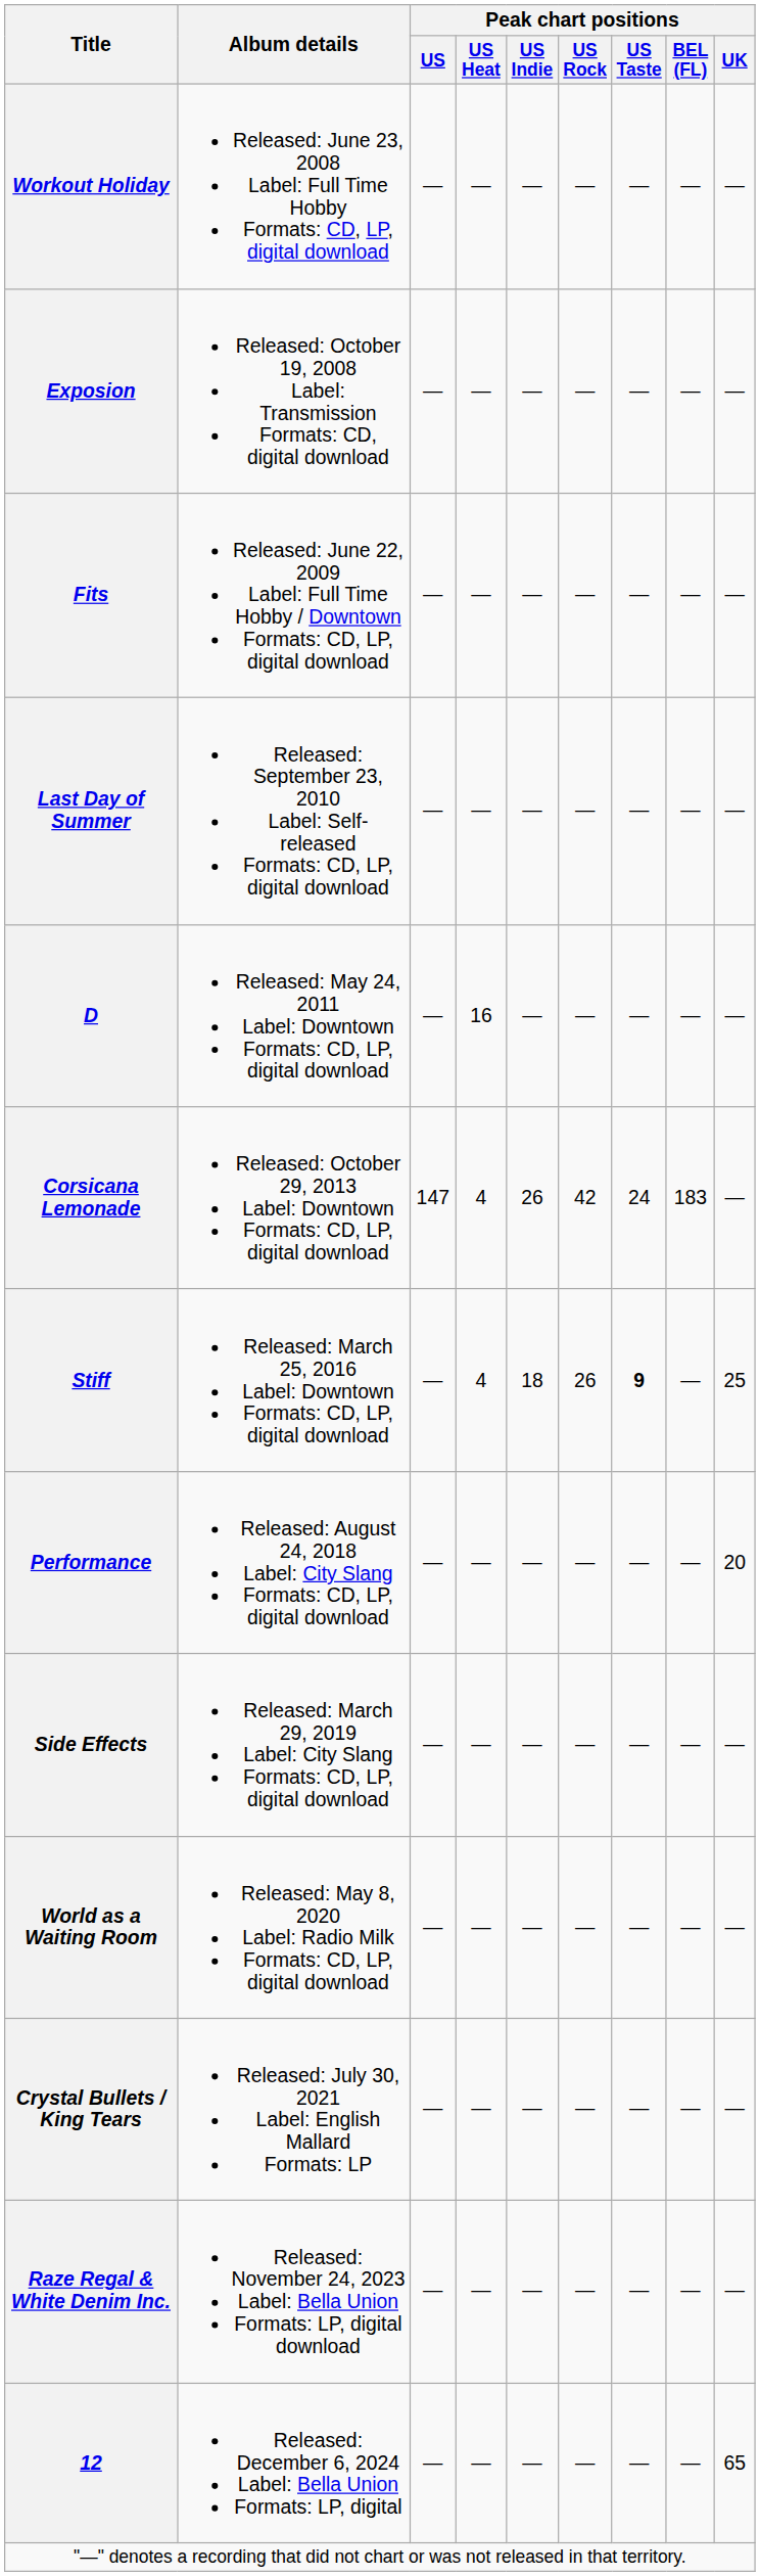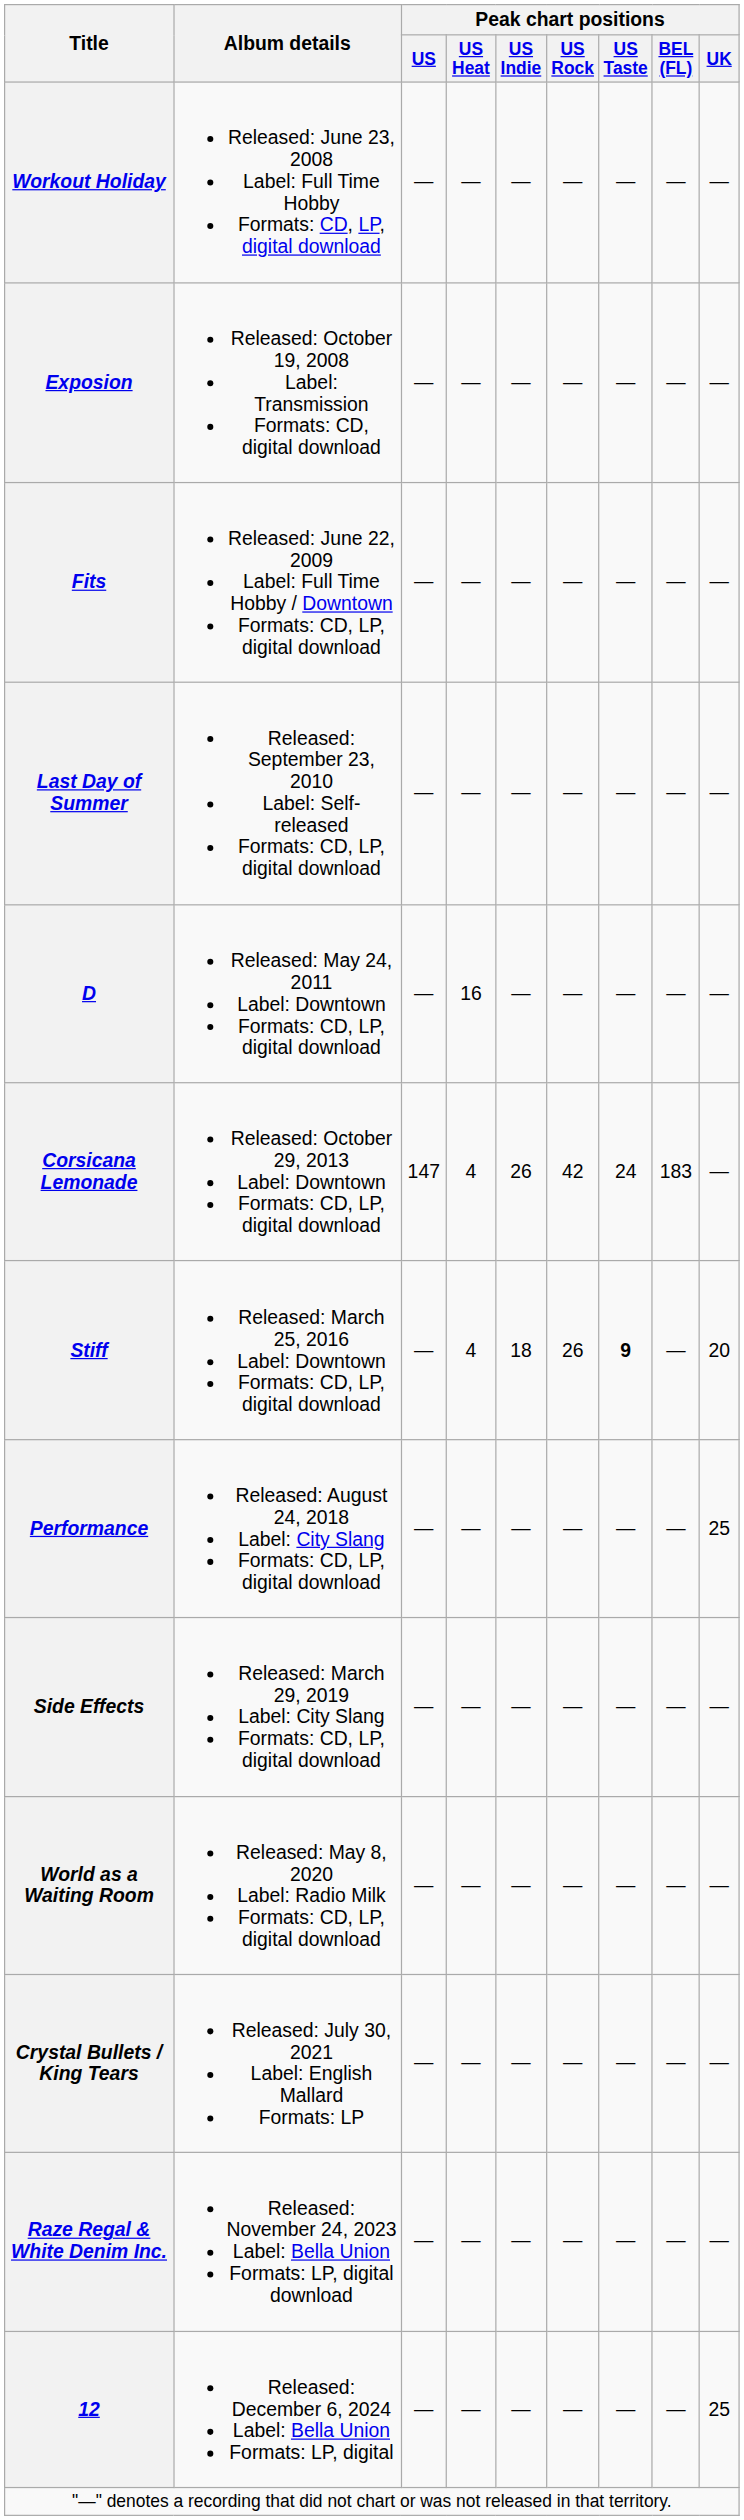 <table class="wikitable plainrowheaders" style="text-align:center;">
 <tr>
 <th scope="col" rowspan="2" style="width:14em;">Title</th>
 <th scope="col" rowspan="2" style="width:19em;">Album details</th>
 <th scope="col" colspan="7">Peak chart positions</th>
 </tr>
 <tr>
 <th scope="col" style="width:2.8em;font-size:90%;"><a href='#'>US</a><br></th>
 <th scope="col" style="width:2.8em;font-size:90%;"><a href='#'>US Heat</a><br></th>
 <th scope="col" style="width:2.8em;font-size:90%;"><a href='#'>US Indie</a><br></th>
 <th scope="col" style="width:2.8em;font-size:90%;"><a href='#'>US Rock</a><br></th>
 <th scope="col" style="width:2.8em;font-size:90%;"><a href='#'>US Taste</a><br></th>
 <th scope="col" style="width:2.8em;font-size:90%;"><a href='#'>BEL<br>(FL)</a><br></th>
 <th scope="col" style="width:2.8em;font-size:90%;"><a href='#'>UK</a><br></th>
 </tr>
 <tr>
 <th scope="row"><em><a href='#'>Workout Holiday</a></em></th>
 <td><br><ul><li>Released: June 23, 2008</li><li>Label: Full Time Hobby</li><li>Formats: <a href='#'>CD</a>, <a href='#'>LP</a>, <a href='#'>digital download</a></li></ul></td>
 <td>—</td>
 <td>—</td>
 <td>—</td>
 <td>—</td>
 <td>—</td>
 <td>—</td>
 <td>—</td>
 </tr>
 <tr>
 <th scope="row"><em><a href='#'>Exposion</a></em></th>
 <td><br><ul><li>Released: October 19, 2008</li><li>Label: Transmission</li><li>Formats: CD, digital download</li></ul></td>
 <td>—</td>
 <td>—</td>
 <td>—</td>
 <td>—</td>
 <td>—</td>
 <td>—</td>
 <td>—</td>
 </tr>
 <tr>
 <th scope="row"><em><a href='#'>Fits</a></em></th>
 <td><br><ul><li>Released: June 22, 2009</li><li>Label: Full Time Hobby / <a href='#'>Downtown</a></li><li>Formats: CD, LP, digital download</li></ul></td>
 <td>—</td>
 <td>—</td>
 <td>—</td>
 <td>—</td>
 <td>—</td>
 <td>—</td>
 <td>—</td>
 </tr>
 <tr>
 <th scope="row"><em><a href='#'>Last Day of Summer</a></em></th>
 <td><br><ul><li>Released: September 23, 2010</li><li>Label: Self-released</li><li>Formats: CD, LP, digital download</li></ul></td>
 <td>—</td>
 <td>—</td>
 <td>—</td>
 <td>—</td>
 <td>—</td>
 <td>—</td>
 <td>—</td>
 </tr>
 <tr>
 <th scope="row"><em><a href='#'>D</a></em></th>
 <td><br><ul><li>Released: May 24, 2011</li><li>Label: Downtown</li><li>Formats: CD, LP, digital download</li></ul></td>
 <td>—</td>
 <td>16</td>
 <td>—</td>
 <td>—</td>
 <td>—</td>
 <td>—</td>
 <td>—</td>
 </tr>
 <tr>
 <th scope="row"><em><a href='#'>Corsicana Lemonade</a></em></th>
 <td><br><ul><li>Released: October 29, 2013</li><li>Label: Downtown</li><li>Formats: CD, LP, digital download</li></ul></td>
 <td>147</td>
 <td>4</td>
 <td>26</td>
 <td>42</td>
 <td>24</td>
 <td>183</td>
 <td>—</td>
 </tr>
 <tr>
 <th scope="row"><em><a href='#'>Stiff</a></em></th>
 <td><br><ul><li>Released: March 25, 2016</li><li>Label: Downtown</li><li>Formats: CD, LP, digital download</li></ul></td>
 <td>—</td>
 <td>4</td>
 <td>18</td>
 <td>26</td>
 <td><strong>9</strong></td>
 <td>—</td>
-<td>25</td>
+<td>20</td>
 </tr>
 <tr>
 <th scope="row"><em><a href='#'>Performance</a></em></th>
 <td><br><ul><li>Released: August 24, 2018</li><li>Label: <a href='#'>City Slang</a></li><li>Formats: CD, LP, digital download</li></ul></td>
 <td>—</td>
 <td>—</td>
 <td>—</td>
 <td>—</td>
 <td>—</td>
 <td>—</td>
-<td>20</td>
+<td>25</td>
 </tr>
 <tr>
 <th scope="row"><em>Side Effects</em></th>
 <td><br><ul><li>Released: March 29, 2019</li><li>Label: City Slang</li><li>Formats: CD, LP, digital download</li></ul></td>
 <td>—</td>
 <td>—</td>
 <td>—</td>
 <td>—</td>
 <td>—</td>
 <td>—</td>
 <td>—</td>
 </tr>
 <tr>
 <th scope="row"><em>World as a Waiting Room</em></th>
 <td><br><ul><li>Released: May 8, 2020</li><li>Label: Radio Milk</li><li>Formats: CD, LP, digital download</li></ul></td>
 <td>—</td>
 <td>—</td>
 <td>—</td>
 <td>—</td>
 <td>—</td>
 <td>—</td>
 <td>—</td>
 </tr>
 <tr>
 <th scope="row"><em>Crystal Bullets / King Tears</em></th>
 <td><br><ul><li>Released: July 30, 2021</li><li>Label: English Mallard</li><li>Formats: LP</li></ul></td>
 <td>—</td>
 <td>—</td>
 <td>—</td>
 <td>—</td>
 <td>—</td>
 <td>—</td>
 <td>—</td>
 </tr>
 <tr>
 <th scope="row"><em><a href='#'>Raze Regal & White Denim Inc.</a></em><br></th>
 <td><br><ul><li>Released: November 24, 2023</li><li>Label: <a href='#'>Bella Union</a></li><li>Formats: LP, digital download</li></ul></td>
 <td>—</td>
 <td>—</td>
 <td>—</td>
 <td>—</td>
 <td>—</td>
 <td>—</td>
 <td>—</td>
 </tr>
 <tr>
 <th scope="row"><a href='#'><em>12</em></a></th>
 <td><br><ul><li>Released: December 6, 2024</li><li>Label: <a href='#'>Bella Union</a></li><li>Formats: LP, digital</li></ul></td>
 <td>—</td>
 <td>—</td>
 <td>—</td>
 <td>—</td>
 <td>—</td>
 <td>—</td>
-<td>65</td>
+<td>25</td>
 </tr>
 <tr>
 <td colspan="15" style="font-size:90%">"—" denotes a recording that did not chart or was not released in that territory.</td>
 </tr>
 </table>
